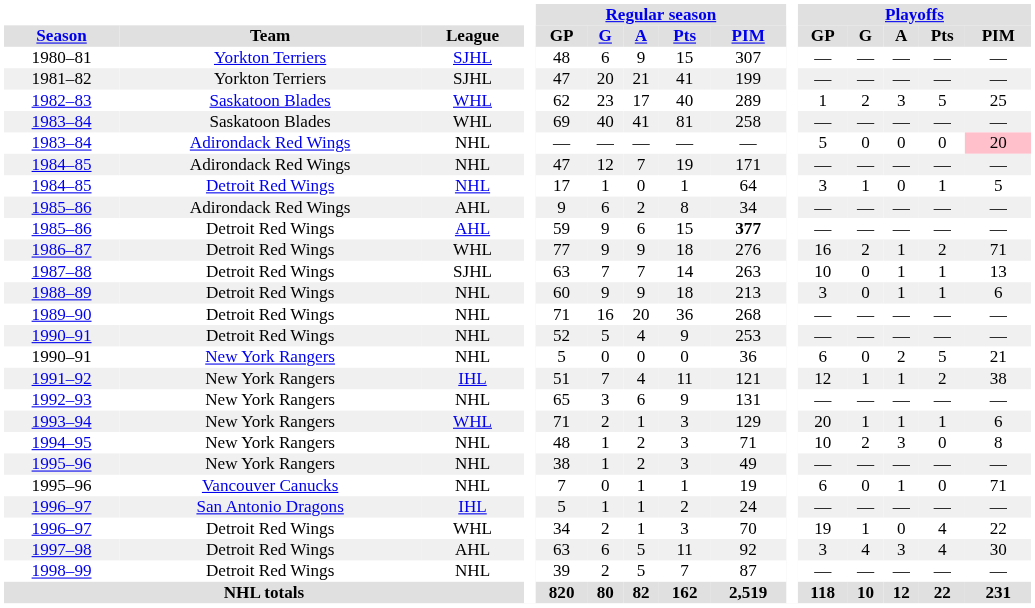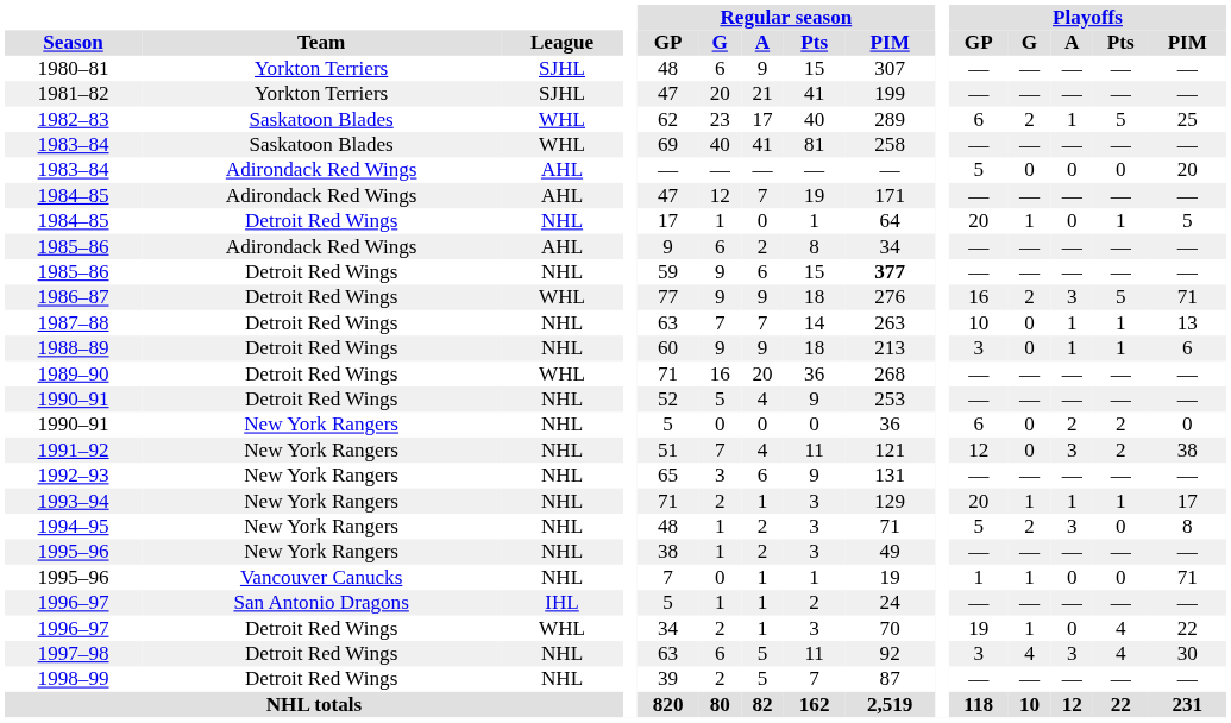 <table border="0" cellpadding="1" cellspacing="0" style="text-align:center; width:60em">
 <tr bgcolor="#e0e0e0">
 <th colspan="3" bgcolor="#ffffff"> </th>
 <th rowspan="99" bgcolor="#ffffff"> </th>
 <th colspan="5"><a href='#'>Regular season</a></th>
 <th rowspan="99" bgcolor="#ffffff"> </th>
 <th colspan="5"><a href='#'>Playoffs</a></th>
 </tr>
 <tr bgcolor="#e0e0e0">
 <th><a href='#'>Season</a></th>
 <th>Team</th>
 <th>League</th>
 <th>GP</th>
 <th><a href='#'>G</a></th>
 <th><a href='#'>A</a></th>
 <th><a href='#'>Pts</a></th>
 <th><a href='#'>PIM</a></th>
 <th>GP</th>
 <th>G</th>
 <th>A</th>
 <th>Pts</th>
 <th>PIM</th>
 </tr>
 <tr>
 <td>1980–81</td>
 <td><a href='#'>Yorkton Terriers</a></td>
 <td><a href='#'>SJHL</a></td>
 <td>48</td>
 <td>6</td>
 <td>9</td>
 <td>15</td>
 <td>307</td>
 <td>—</td>
 <td>—</td>
 <td>—</td>
 <td>—</td>
 <td>—</td>
 </tr>
 <tr bgcolor="#f0f0f0">
 <td>1981–82</td>
 <td>Yorkton Terriers</td>
 <td>SJHL</td>
 <td>47</td>
 <td>20</td>
 <td>21</td>
 <td>41</td>
 <td>199</td>
 <td>—</td>
 <td>—</td>
 <td>—</td>
 <td>—</td>
 <td>—</td>
 </tr>
 <tr>
 <td><a href='#'>1982–83</a></td>
 <td><a href='#'>Saskatoon Blades</a></td>
 <td><a href='#'>WHL</a></td>
 <td>62</td>
 <td>23</td>
 <td>17</td>
 <td>40</td>
 <td>289</td>
+<td>6</td>
+<td>2</td>
 <td>1</td>
-<td>2</td>
-<td>3</td>
 <td>5</td>
 <td>25</td>
 </tr>
 <tr bgcolor="#f0f0f0">
 <td><a href='#'>1983–84</a></td>
 <td>Saskatoon Blades</td>
 <td>WHL</td>
 <td>69</td>
 <td>40</td>
 <td>41</td>
 <td>81</td>
 <td>258</td>
 <td>—</td>
 <td>—</td>
 <td>—</td>
 <td>—</td>
 <td>—</td>
 </tr>
 <tr>
 <td><a href='#'>1983–84</a></td>
 <td><a href='#'>Adirondack Red Wings</a></td>
-<td>NHL</td>
+<td><a href='#'>AHL</a></td>
 <td>—</td>
 <td>—</td>
 <td>—</td>
 <td>—</td>
 <td>—</td>
 <td>5</td>
 <td>0</td>
 <td>0</td>
 <td>0</td>
-<td style="background: pink;">20</td>
+<td>20</td>
 </tr>
 <tr bgcolor="#f0f0f0">
 <td><a href='#'>1984–85</a></td>
 <td>Adirondack Red Wings</td>
-<td>NHL</td>
+<td>AHL</td>
 <td>47</td>
 <td>12</td>
 <td>7</td>
 <td>19</td>
 <td>171</td>
 <td>—</td>
 <td>—</td>
 <td>—</td>
 <td>—</td>
 <td>—</td>
 </tr>
 <tr>
 <td><a href='#'>1984–85</a></td>
 <td><a href='#'>Detroit Red Wings</a></td>
 <td><a href='#'>NHL</a></td>
 <td>17</td>
 <td>1</td>
 <td>0</td>
 <td>1</td>
 <td>64</td>
-<td>3</td>
+<td>20</td>
 <td>1</td>
 <td>0</td>
 <td>1</td>
 <td>5</td>
 </tr>
 <tr bgcolor="#f0f0f0">
 <td><a href='#'>1985–86</a></td>
 <td>Adirondack Red Wings</td>
 <td>AHL</td>
 <td>9</td>
 <td>6</td>
 <td>2</td>
 <td>8</td>
 <td>34</td>
 <td>—</td>
 <td>—</td>
 <td>—</td>
 <td>—</td>
 <td>—</td>
 </tr>
 <tr>
 <td><a href='#'>1985–86</a></td>
 <td>Detroit Red Wings</td>
-<td><a href='#'>AHL</a></td>
+<td>NHL</td>
 <td>59</td>
 <td>9</td>
 <td>6</td>
 <td>15</td>
 <td><strong>377</strong></td>
 <td>—</td>
 <td>—</td>
 <td>—</td>
 <td>—</td>
 <td>—</td>
 </tr>
 <tr bgcolor="#f0f0f0">
 <td><a href='#'>1986–87</a></td>
 <td>Detroit Red Wings</td>
 <td>WHL</td>
 <td>77</td>
 <td>9</td>
 <td>9</td>
 <td>18</td>
 <td>276</td>
 <td>16</td>
 <td>2</td>
-<td>1</td>
-<td>2</td>
+<td>3</td>
+<td>5</td>
 <td>71</td>
 </tr>
 <tr>
 <td><a href='#'>1987–88</a></td>
 <td>Detroit Red Wings</td>
-<td>SJHL</td>
+<td>NHL</td>
 <td>63</td>
 <td>7</td>
 <td>7</td>
 <td>14</td>
 <td>263</td>
 <td>10</td>
 <td>0</td>
 <td>1</td>
 <td>1</td>
 <td>13</td>
 </tr>
 <tr bgcolor="#f0f0f0">
 <td><a href='#'>1988–89</a></td>
 <td>Detroit Red Wings</td>
 <td>NHL</td>
 <td>60</td>
 <td>9</td>
 <td>9</td>
 <td>18</td>
 <td>213</td>
 <td>3</td>
 <td>0</td>
 <td>1</td>
 <td>1</td>
 <td>6</td>
 </tr>
 <tr>
 <td><a href='#'>1989–90</a></td>
 <td>Detroit Red Wings</td>
-<td>NHL</td>
+<td>WHL</td>
 <td>71</td>
 <td>16</td>
 <td>20</td>
 <td>36</td>
 <td>268</td>
 <td>—</td>
 <td>—</td>
 <td>—</td>
 <td>—</td>
 <td>—</td>
 </tr>
 <tr bgcolor="#f0f0f0">
 <td><a href='#'>1990–91</a></td>
 <td>Detroit Red Wings</td>
 <td>NHL</td>
 <td>52</td>
 <td>5</td>
 <td>4</td>
 <td>9</td>
 <td>253</td>
 <td>—</td>
 <td>—</td>
 <td>—</td>
 <td>—</td>
 <td>—</td>
 </tr>
 <tr>
 <td>1990–91</td>
 <td><a href='#'>New York Rangers</a></td>
 <td>NHL</td>
 <td>5</td>
 <td>0</td>
 <td>0</td>
 <td>0</td>
 <td>36</td>
 <td>6</td>
 <td>0</td>
 <td>2</td>
-<td>5</td>
-<td>21</td>
+<td>2</td>
+<td>0</td>
 </tr>
 <tr bgcolor="#f0f0f0">
 <td><a href='#'>1991–92</a></td>
 <td>New York Rangers</td>
-<td><a href='#'>IHL</a></td>
+<td>NHL</td>
 <td>51</td>
 <td>7</td>
 <td>4</td>
 <td>11</td>
 <td>121</td>
 <td>12</td>
-<td>1</td>
-<td>1</td>
+<td>0</td>
+<td>3</td>
 <td>2</td>
 <td>38</td>
 </tr>
 <tr>
 <td><a href='#'>1992–93</a></td>
 <td>New York Rangers</td>
 <td>NHL</td>
 <td>65</td>
 <td>3</td>
 <td>6</td>
 <td>9</td>
 <td>131</td>
 <td>—</td>
 <td>—</td>
 <td>—</td>
 <td>—</td>
 <td>—</td>
 </tr>
 <tr bgcolor="#f0f0f0">
 <td><a href='#'>1993–94</a></td>
 <td>New York Rangers</td>
-<td><a href='#'>WHL</a></td>
+<td>NHL</td>
 <td>71</td>
 <td>2</td>
 <td>1</td>
 <td>3</td>
 <td>129</td>
 <td>20</td>
 <td>1</td>
 <td>1</td>
 <td>1</td>
-<td>6</td>
+<td>17</td>
 </tr>
 <tr>
 <td><a href='#'>1994–95</a></td>
 <td>New York Rangers</td>
 <td>NHL</td>
 <td>48</td>
 <td>1</td>
 <td>2</td>
 <td>3</td>
 <td>71</td>
-<td>10</td>
+<td>5</td>
 <td>2</td>
 <td>3</td>
 <td>0</td>
 <td>8</td>
 </tr>
 <tr bgcolor="#f0f0f0">
 <td><a href='#'>1995–96</a></td>
 <td>New York Rangers</td>
 <td>NHL</td>
 <td>38</td>
 <td>1</td>
 <td>2</td>
 <td>3</td>
 <td>49</td>
 <td>—</td>
 <td>—</td>
 <td>—</td>
 <td>—</td>
 <td>—</td>
 </tr>
 <tr>
 <td>1995–96</td>
 <td><a href='#'>Vancouver Canucks</a></td>
 <td>NHL</td>
 <td>7</td>
 <td>0</td>
 <td>1</td>
 <td>1</td>
 <td>19</td>
-<td>6</td>
+<td>1</td>
+<td>1</td>
 <td>0</td>
-<td>1</td>
 <td>0</td>
 <td>71</td>
 </tr>
 <tr bgcolor="#f0f0f0">
 <td><a href='#'>1996–97</a></td>
 <td><a href='#'>San Antonio Dragons</a></td>
 <td><a href='#'>IHL</a></td>
 <td>5</td>
 <td>1</td>
 <td>1</td>
 <td>2</td>
 <td>24</td>
 <td>—</td>
 <td>—</td>
 <td>—</td>
 <td>—</td>
 <td>—</td>
 </tr>
 <tr>
 <td><a href='#'>1996–97</a></td>
 <td>Detroit Red Wings</td>
 <td>WHL</td>
 <td>34</td>
 <td>2</td>
 <td>1</td>
 <td>3</td>
 <td>70</td>
 <td>19</td>
 <td>1</td>
 <td>0</td>
 <td>4</td>
 <td>22</td>
 </tr>
 <tr bgcolor="#f0f0f0">
 <td><a href='#'>1997–98</a></td>
 <td>Detroit Red Wings</td>
-<td>AHL</td>
+<td>NHL</td>
 <td>63</td>
 <td>6</td>
 <td>5</td>
 <td>11</td>
 <td>92</td>
 <td>3</td>
 <td>4</td>
 <td>3</td>
 <td>4</td>
 <td>30</td>
 </tr>
 <tr>
 <td><a href='#'>1998–99</a></td>
 <td>Detroit Red Wings</td>
 <td>NHL</td>
 <td>39</td>
 <td>2</td>
 <td>5</td>
 <td>7</td>
 <td>87</td>
 <td>—</td>
 <td>—</td>
 <td>—</td>
 <td>—</td>
 <td>—</td>
 </tr>
 <tr bgcolor="#e0e0e0">
 <th colspan="3">NHL totals</th>
 <th>820</th>
 <th>80</th>
 <th>82</th>
 <th>162</th>
 <th>2,519</th>
 <th>118</th>
 <th>10</th>
 <th>12</th>
 <th>22</th>
 <th>231</th>
 </tr>
 </table>
